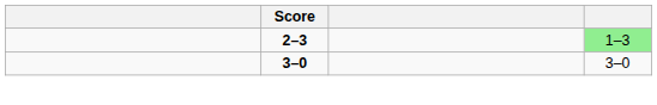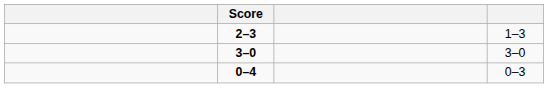 <table class="wikitable" style="text-align: center; ">
 <tr>
 <th align="right" width="270"></th>
 <th width="65">Score</th>
 <th align="left" width="270"></th>
 <th width="65"></th>
 </tr>
 <tr>
 <td align="left"></td>
 <td><strong>2–3</strong></td>
 <td align="left"><strong></strong></td>
-<td style="background: lightgreen;">1–3 <strong></strong></td>
+<td>1–3 <strong></strong></td>
 </tr>
 <tr>
 <td align="left"><strong></strong></td>
 <td><strong>3–0</strong></td>
 <td align="left"></td>
 <td>3–0 <strong></strong></td>
 </tr>
+<tr>
+<td align="left"></td>
+<td><strong>0–4</strong></td>
+<td align="left"><strong></strong></td>
+<td>0–3 <strong></strong></td>
+</tr>
 </table>
